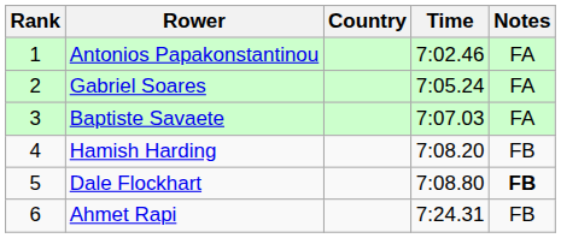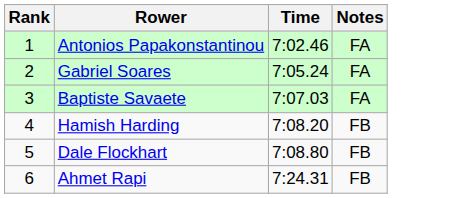 <table class="wikitable" style="text-align:center">
 <tr>
 <th>Rank</th>
 <th>Rower</th>
-<th>Country</th>
 <th>Time</th>
 <th>Notes</th>
 </tr>
 <tr bgcolor=ccffcc>
 <td>1</td>
 <td align="left"><a href='#'>Antonios Papakonstantinou</a></td>
-<td align="left"></td>
 <td>7:02.46</td>
 <td>FA</td>
 </tr>
 <tr bgcolor=ccffcc>
 <td>2</td>
 <td align="left"><a href='#'>Gabriel Soares</a></td>
-<td align="left"></td>
 <td>7:05.24</td>
 <td>FA</td>
 </tr>
 <tr bgcolor=ccffcc>
 <td>3</td>
 <td align="left"><a href='#'>Baptiste Savaete</a></td>
-<td align="left"></td>
 <td>7:07.03</td>
 <td>FA</td>
 </tr>
 <tr>
 <td>4</td>
 <td align="left"><a href='#'>Hamish Harding</a></td>
-<td align="left"></td>
 <td>7:08.20</td>
 <td>FB</td>
 </tr>
 <tr>
 <td>5</td>
 <td align="left"><a href='#'>Dale Flockhart</a></td>
-<td align="left"></td>
 <td>7:08.80</td>
-<td><strong>FB</strong></td>
+<td>FB</td>
 </tr>
 <tr>
 <td>6</td>
 <td align="left"><a href='#'>Ahmet Rapi</a></td>
-<td align="left"></td>
 <td>7:24.31</td>
 <td>FB</td>
 </tr>
 </table>
